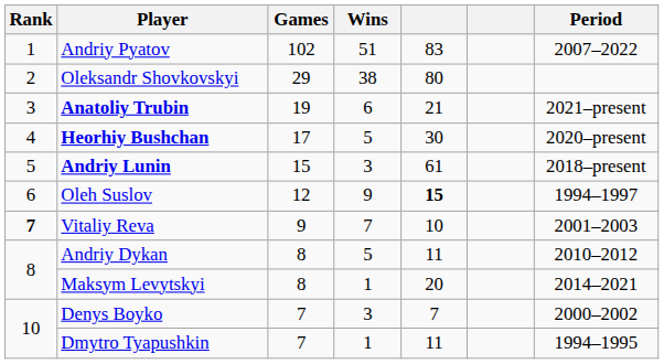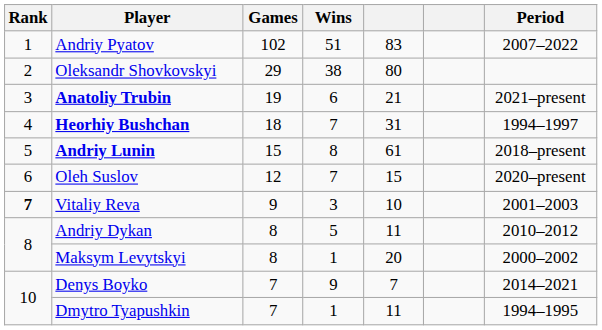 <table class="wikitable sortable" style="font-size:100%; text-align:center;">
 <tr>
 <th width=25px>Rank</th>
 <th width=175px>Player</th>
 <th width=50px>Games</th>
 <th width=50px>Wins</th>
 <th width=50px></th>
 <th width=50px></th>
 <th width=100px>Period</th>
 </tr>
 <tr>
 <td>1</td>
 <td style="text-align:left;"><a href='#'>Andriy Pyatov</a></td>
 <td style="text-align:center;">102</td>
 <td style="text-align:center;">51</td>
 <td style="text-align:center;">83</td>
 <td style="text-align:center;"></td>
 <td>2007–2022</td>
 </tr>
 <tr>
 <td>2</td>
 <td style="text-align:left;"><a href='#'>Oleksandr Shovkovskyi</a></td>
 <td style="text-align:center;">29</td>
 <td style="text-align:center;">38</td>
 <td style="text-align:center;">80</td>
 <td style="text-align:center;"></td>
 <td></td>
 </tr>
 <tr>
 <td>3</td>
 <td style="text-align:left;"><strong><a href='#'>Anatoliy Trubin</a></strong></td>
 <td style="text-align:center;">19</td>
 <td style="text-align:center;">6</td>
 <td style="text-align:center;">21</td>
 <td style="text-align:center;"></td>
 <td>2021–present</td>
 </tr>
 <tr>
 <td>4</td>
 <td style="text-align:left;"><strong><a href='#'>Heorhiy Bushchan</a></strong></td>
-<td style="text-align:center;">17</td>
-<td style="text-align:center;">5</td>
-<td style="text-align:center;">30</td>
+<td style="text-align:center;">18</td>
+<td style="text-align:center;">7</td>
+<td style="text-align:center;">31</td>
 <td style="text-align:center;"></td>
-<td>2020–present</td>
+<td>1994–1997</td>
 </tr>
 <tr>
 <td>5</td>
 <td style="text-align:left;"><strong><a href='#'>Andriy Lunin</a></strong></td>
 <td style="text-align:center;">15</td>
-<td style="text-align:center;">3</td>
+<td style="text-align:center;">8</td>
 <td style="text-align:center;">61</td>
 <td style="text-align:center;"></td>
 <td>2018–present</td>
 </tr>
 <tr>
 <td>6</td>
 <td style="text-align:left;"><a href='#'>Oleh Suslov</a></td>
 <td style="text-align:center;">12</td>
-<td style="text-align:center;">9</td>
-<td style="text-align:center;"><strong>15</strong></td>
+<td style="text-align:center;">7</td>
+<td style="text-align:center;">15</td>
 <td style="text-align:center;"></td>
-<td>1994–1997</td>
+<td>2020–present</td>
 </tr>
 <tr>
 <td><strong>7</strong></td>
 <td style="text-align:left;"><a href='#'>Vitaliy Reva</a></td>
 <td style="text-align:center;">9</td>
-<td style="text-align:center;">7</td>
+<td style="text-align:center;">3</td>
 <td style="text-align:center;">10</td>
 <td style="text-align:center;"></td>
 <td>2001–2003</td>
 </tr>
 <tr>
 <td rowspan="2">8</td>
 <td style="text-align:left;"><a href='#'>Andriy Dykan</a></td>
 <td style="text-align:center;">8</td>
 <td style="text-align:center;">5</td>
 <td style="text-align:center;">11</td>
 <td style="text-align:center;"></td>
 <td>2010–2012</td>
 </tr>
 <tr>
 <td style="text-align:left;"><a href='#'>Maksym Levytskyi</a></td>
 <td style="text-align:center;">8</td>
 <td style="text-align:center;">1</td>
 <td style="text-align:center;">20</td>
 <td style="text-align:center;"></td>
-<td>2014–2021</td>
+<td>2000–2002</td>
 </tr>
 <tr>
 <td rowspan=2>10</td>
 <td style="text-align:left;"><a href='#'>Denys Boyko</a></td>
 <td style="text-align:center;">7</td>
-<td style="text-align:center;">3</td>
+<td style="text-align:center;">9</td>
 <td style="text-align:center;">7</td>
 <td style="text-align:center;"></td>
-<td>2000–2002</td>
+<td>2014–2021</td>
 </tr>
 <tr>
 <td style="text-align:left;"><a href='#'>Dmytro Tyapushkin</a></td>
 <td style="text-align:center;">7</td>
 <td style="text-align:center;">1</td>
 <td style="text-align:center;">11</td>
 <td style="text-align:center;"></td>
 <td>1994–1995</td>
 </tr>
 </table>
